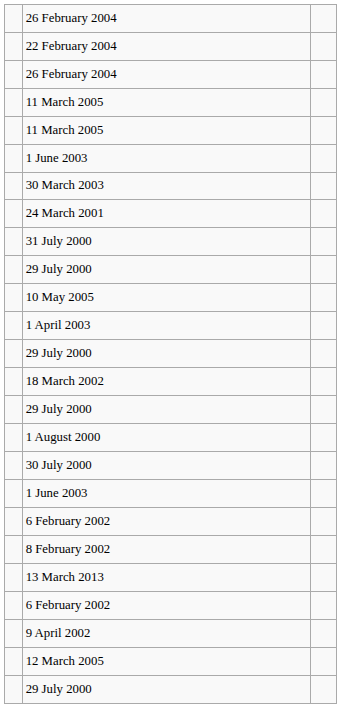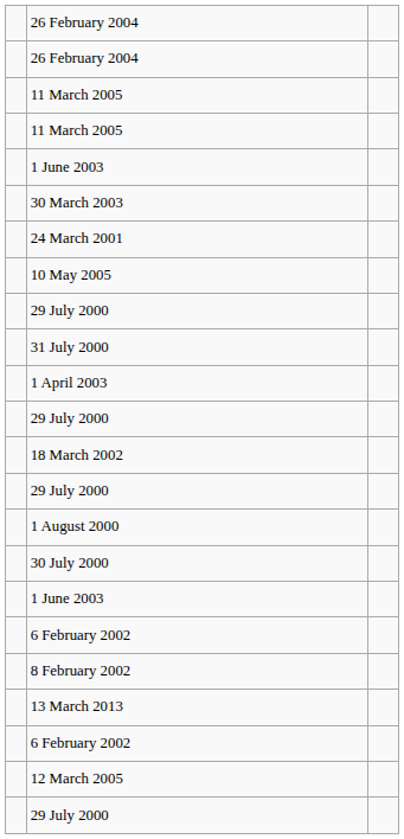 <table class="wikitable" style="font-size: 80%; float: left; width: 26em; margin-right: 1em; height: 700px">
 <tr>
 <td></td>
 <td>26 February 2004</td>
 <td> </td>
-</tr>
-<tr>
-<td></td>
-<td>22 February 2004</td>
-<td></td>
 </tr>
 <tr>
 <td></td>
 <td>26 February 2004</td>
 <td> </td>
 </tr>
 <tr>
 <td></td>
 <td>11 March 2005</td>
 <td> </td>
 </tr>
 <tr>
 <td></td>
 <td>11 March 2005</td>
 <td> </td>
 </tr>
 <tr>
 <td></td>
 <td>1 June 2003</td>
 <td> </td>
 </tr>
 <tr>
 <td></td>
 <td>30 March 2003</td>
 <td> </td>
 </tr>
 <tr>
 <td></td>
 <td>24 March 2001</td>
 <td> </td>
 </tr>
 <tr>
 <td></td>
-<td>31 July 2000</td>
+<td>10 May 2005</td>
 <td> </td>
 </tr>
 <tr>
 <td></td>
 <td>29 July 2000</td>
 <td> </td>
 </tr>
 <tr>
 <td></td>
-<td>10 May 2005</td>
+<td>31 July 2000</td>
 <td> </td>
 </tr>
 <tr>
 <td></td>
 <td>1 April 2003</td>
 <td> </td>
 </tr>
 <tr>
 <td></td>
 <td>29 July 2000</td>
 <td> </td>
 </tr>
 <tr>
 <td></td>
 <td>18 March 2002</td>
 <td> </td>
 </tr>
 <tr>
 <td></td>
 <td>29 July 2000</td>
 <td> </td>
 </tr>
 <tr>
 <td></td>
 <td>1 August 2000</td>
 <td> </td>
 </tr>
 <tr>
 <td></td>
 <td>30 July 2000</td>
 <td> </td>
 </tr>
 <tr>
 <td></td>
 <td>1 June 2003</td>
 <td> </td>
 </tr>
 <tr>
 <td></td>
 <td>6 February 2002</td>
 <td> </td>
 </tr>
 <tr>
 <td></td>
 <td>8 February 2002</td>
 <td> </td>
 </tr>
 <tr>
 <td></td>
 <td>13 March 2013</td>
 <td></td>
 </tr>
 <tr>
 <td></td>
 <td>6 February 2002</td>
 <td> </td>
 </tr>
 <tr>
 <td></td>
-<td>9 April 2002</td>
-<td> </td>
-</tr>
-<tr>
-<td></td>
 <td>12 March 2005</td>
 <td> </td>
 </tr>
 <tr>
 <td></td>
 <td>29 July 2000</td>
 <td> </td>
 </tr>
 </table>
